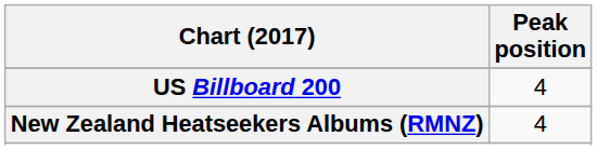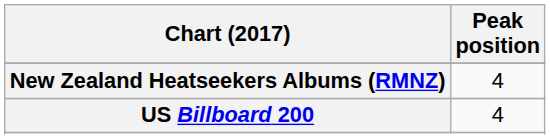 <table class="wikitable sortable plainrowheaders" style="text-align:center">
 <tr>
 <th scope="col">Chart (2017)</th>
 <th scope="col">Peak<br> position</th>
+</tr>
+<tr>
+</tr>
+<tr>
+</tr>
+<tr>
+</tr>
+<tr>
+</tr>
+<tr>
+<th scope="row">New Zealand Heatseekers Albums (<a href='#'>RMNZ</a>)</th>
+<td>4</td>
 </tr>
 <tr>
 </tr>
 <tr>
 </tr>
 <tr>
 </tr>
 <tr>
 </tr>
 <tr>
 <th scope="row">US <a href='#'><em>Billboard</em> 200</a></th>
 <td>4</td>
 </tr>
 <tr>
 </tr>
 <tr>
 </tr>
-<tr>
-</tr>
-<tr>
-</tr>
-<tr>
-<th scope="row">New Zealand Heatseekers Albums (<a href='#'>RMNZ</a>)</th>
-<td>4</td>
-</tr>
-<tr>
-</tr>
-<tr>
-</tr>
 </table>
